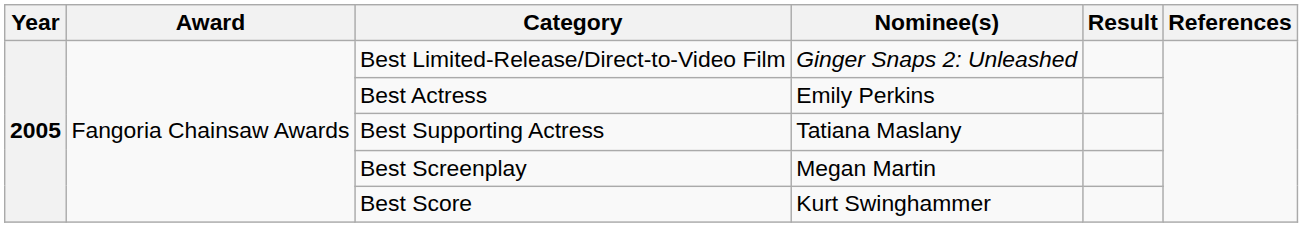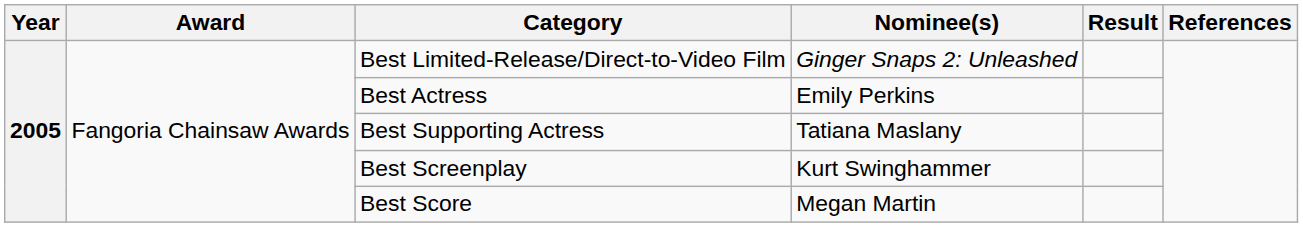 <table class="sortable wikitable plainrowheaders awards-table" style="table-layout: fixed; margin-right: 0; ">
 <tr>
 <th scope="col">Year</th>
 <th scope="col">Award</th>
 <th scope="col">Category</th>
 <th scope="col">Nominee(s)</th>
 <th scope="col">Result</th>
 <th scope="col" class="unsortable">References</th>
 </tr>
 <tr>
 <th rowspan="5" scope="row">2005</th>
 <td rowspan="5">Fangoria Chainsaw Awards</td>
 <td>Best Limited-Release/Direct-to-Video Film</td>
 <td><em>Ginger Snaps 2: Unleashed</em></td>
 <td></td>
 <td rowspan="5"></td>
 </tr>
 <tr>
 <td>Best Actress</td>
 <td>Emily Perkins</td>
 <td></td>
 </tr>
 <tr>
 <td>Best Supporting Actress</td>
 <td>Tatiana Maslany</td>
 <td></td>
 </tr>
 <tr>
 <td>Best Screenplay</td>
-<td>Megan Martin</td>
+<td>Kurt Swinghammer</td>
 <td></td>
 </tr>
 <tr>
 <td>Best Score</td>
-<td>Kurt Swinghammer</td>
+<td>Megan Martin</td>
 <td></td>
 </tr>
 </table>
